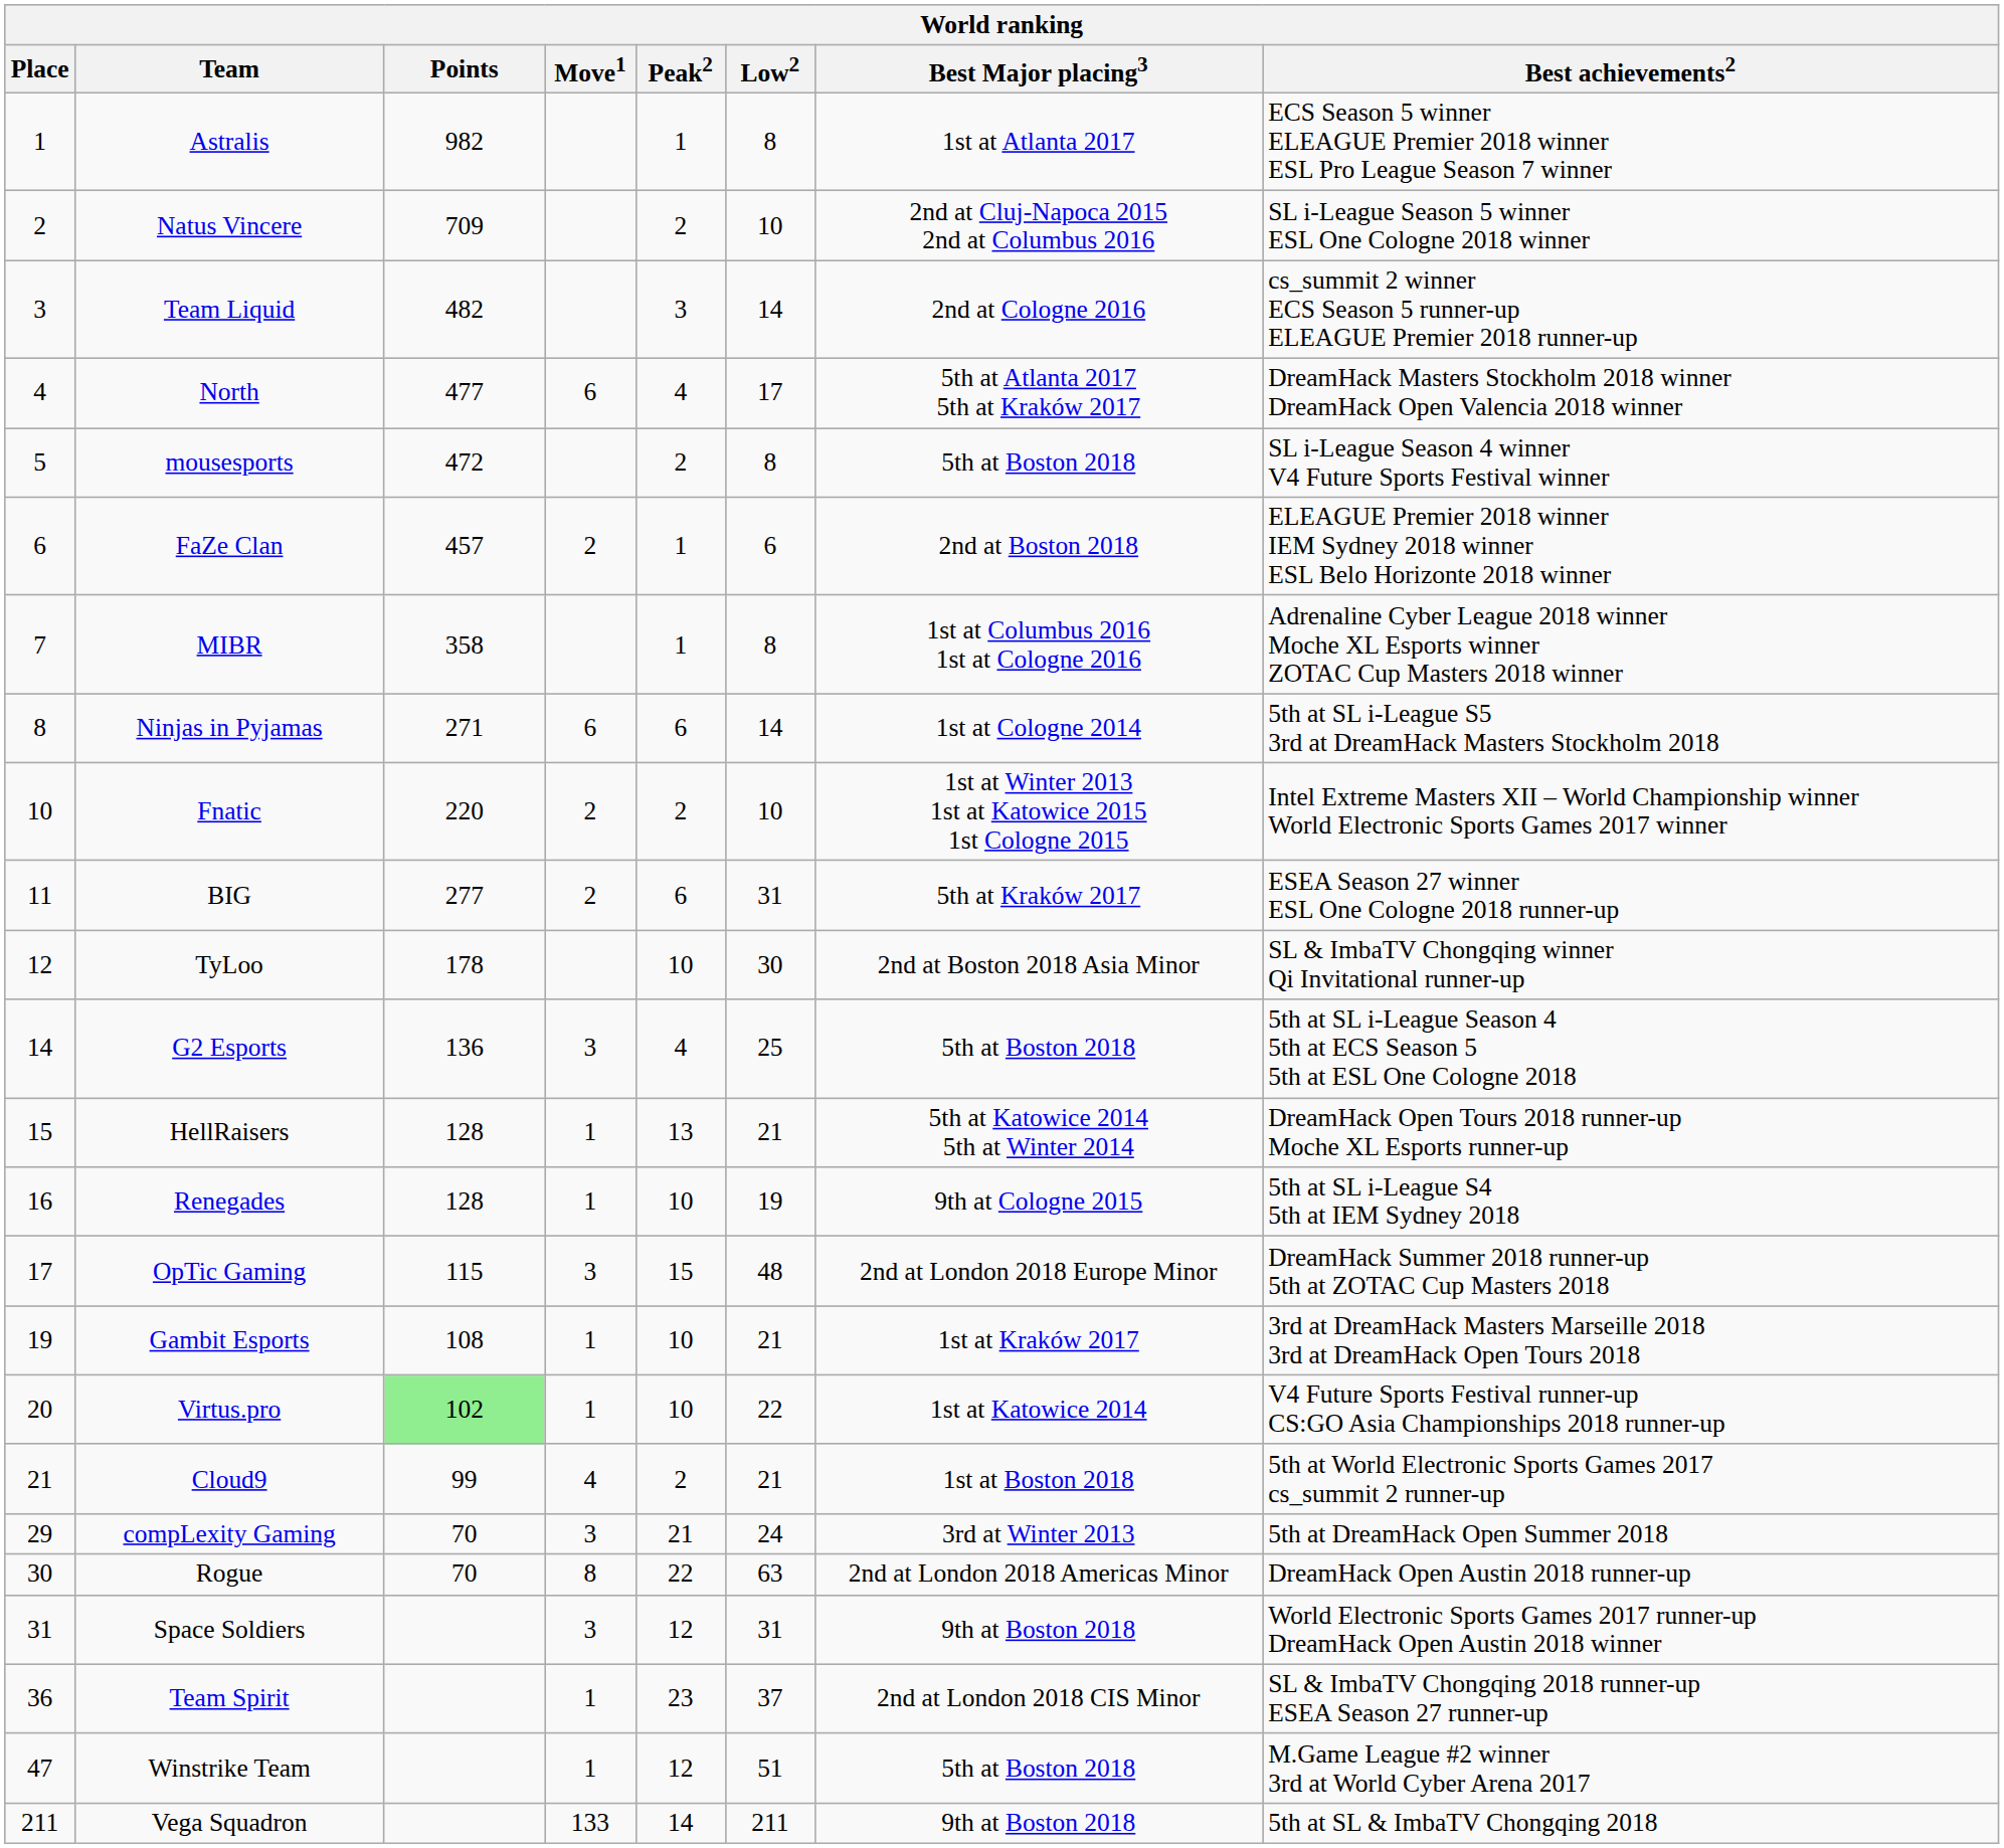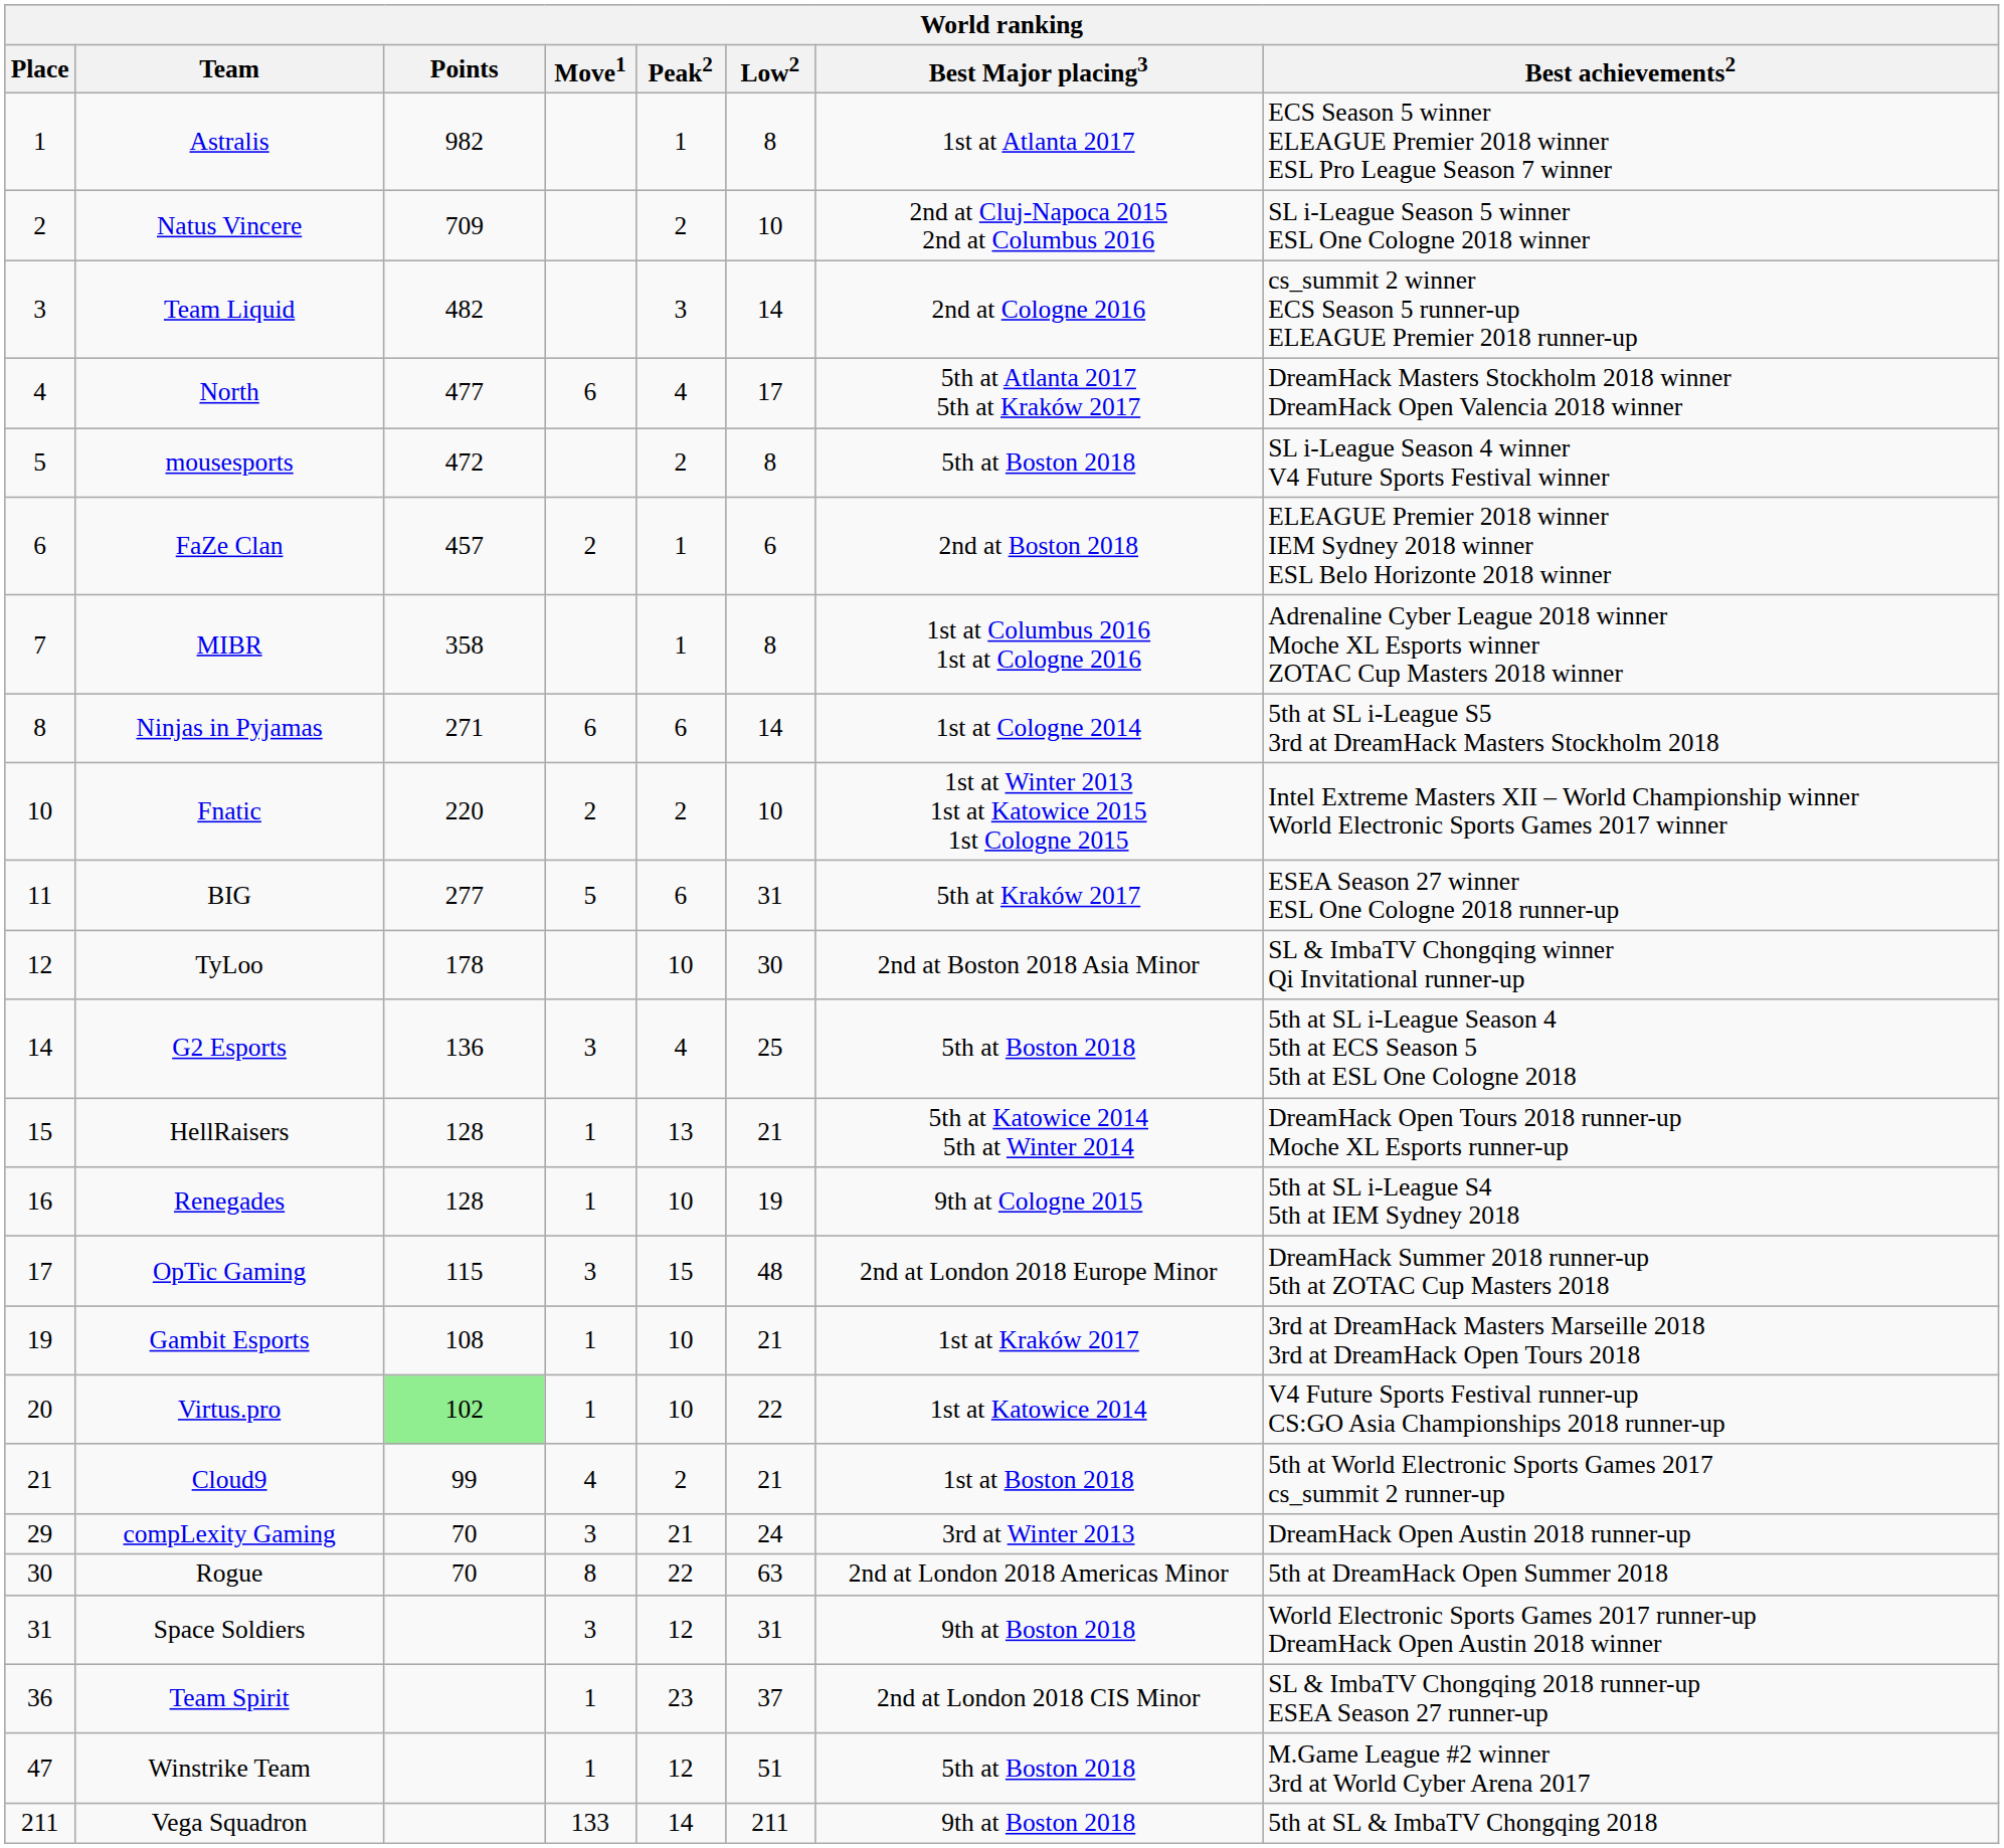 <table class="wikitable" style="text-align: center;">
 <tr>
 <th colspan=8>World ranking</th>
 </tr>
 <tr>
 <th width="30px">Place</th>
 <th width="200px">Team</th>
 <th width="100px">Points</th>
 <th width="50px">Move<sup>1</sup></th>
 <th width="50px">Peak<sup>2</sup></th>
 <th width="50px">Low<sup>2</sup></th>
 <th width="300px">Best Major placing<sup>3</sup></th>
 <th width="200px">Best achievements<sup>2</sup></th>
 </tr>
 <tr>
 <td>1</td>
 <td><a href='#'>Astralis</a></td>
 <td>982</td>
 <td></td>
 <td>1</td>
 <td>8</td>
 <td>1st at <a href='#'>Atlanta 2017</a></td>
 <td class="wikitable" style="text-align: left;" width="500px">ECS Season 5 winner<br>ELEAGUE Premier 2018 winner<br>ESL Pro League Season 7 winner</td>
 </tr>
 <tr>
 <td>2</td>
 <td><a href='#'>Natus Vincere</a></td>
 <td>709</td>
 <td></td>
 <td>2</td>
 <td>10</td>
 <td>2nd at <a href='#'>Cluj-Napoca 2015</a><br>2nd at <a href='#'>Columbus 2016</a></td>
 <td class="wikitable" style="text-align: left;" width="500px">SL i-League Season 5 winner<br>ESL One Cologne 2018 winner</td>
 </tr>
 <tr>
 <td>3</td>
 <td><a href='#'>Team Liquid</a></td>
 <td>482</td>
 <td></td>
 <td>3</td>
 <td>14</td>
 <td>2nd at <a href='#'>Cologne 2016</a></td>
 <td class="wikitable" style="text-align: left;" width="500px">cs_summit 2 winner<br>ECS Season 5 runner-up<br>ELEAGUE Premier 2018 runner-up</td>
 </tr>
 <tr>
 <td>4</td>
 <td><a href='#'>North</a></td>
 <td>477</td>
 <td> 6</td>
 <td>4</td>
 <td>17</td>
 <td>5th at <a href='#'>Atlanta 2017</a><br>5th at <a href='#'>Kraków 2017</a></td>
 <td class="wikitable" style="text-align: left;" width="500px">DreamHack Masters Stockholm 2018 winner<br>DreamHack Open Valencia 2018 winner</td>
 </tr>
 <tr>
 <td>5</td>
 <td><a href='#'>mousesports</a></td>
 <td>472</td>
 <td></td>
 <td>2</td>
 <td>8</td>
 <td>5th at <a href='#'>Boston 2018</a></td>
 <td class="wikitable" style="text-align: left;" width="500px">SL i-League Season 4 winner<br>V4 Future Sports Festival winner</td>
 </tr>
 <tr>
 <td>6</td>
 <td><a href='#'>FaZe Clan</a></td>
 <td>457</td>
 <td> 2</td>
 <td>1</td>
 <td>6</td>
 <td>2nd at <a href='#'>Boston 2018</a></td>
 <td class="wikitable" style="text-align: left;" width="500px">ELEAGUE Premier 2018 winner<br>IEM Sydney 2018 winner<br>ESL Belo Horizonte 2018 winner</td>
 </tr>
 <tr>
 <td>7</td>
 <td><a href='#'>MIBR</a></td>
 <td>358</td>
 <td></td>
 <td>1</td>
 <td>8</td>
 <td>1st at <a href='#'>Columbus 2016</a><br>1st at <a href='#'>Cologne 2016</a></td>
 <td class="wikitable" style="text-align: left;" width="500px">Adrenaline Cyber League 2018 winner<br>Moche XL Esports winner<br>ZOTAC Cup Masters 2018 winner</td>
 </tr>
 <tr>
 <td>8</td>
 <td><a href='#'>Ninjas in Pyjamas</a></td>
 <td>271</td>
 <td> 6</td>
 <td>6</td>
 <td>14</td>
 <td>1st at <a href='#'>Cologne 2014</a></td>
 <td class="wikitable" style="text-align: left;" width="500px">5th at SL i-League S5<br>3rd at DreamHack Masters Stockholm 2018</td>
 </tr>
 <tr>
 <td>10</td>
 <td><a href='#'>Fnatic</a></td>
 <td>220</td>
 <td> 2</td>
 <td>2</td>
 <td>10</td>
 <td>1st at <a href='#'>Winter 2013</a><br>1st at <a href='#'>Katowice 2015</a><br>1st <a href='#'>Cologne 2015</a></td>
 <td class="wikitable" style="text-align: left;" width="500px">Intel Extreme Masters XII – World Championship winner<br>World Electronic Sports Games 2017 winner</td>
 </tr>
 <tr>
 <td>11</td>
 <td>BIG</td>
 <td>277</td>
-<td> 2</td>
+<td> 5</td>
 <td>6</td>
 <td>31</td>
 <td>5th at <a href='#'>Kraków 2017</a></td>
 <td class="wikitable" style="text-align: left;" width="500px">ESEA Season 27 winner<br>ESL One Cologne 2018 runner-up</td>
 </tr>
 <tr>
 <td>12</td>
 <td>TyLoo</td>
 <td>178</td>
 <td></td>
 <td>10</td>
 <td>30</td>
 <td>2nd at Boston 2018 Asia Minor</td>
 <td class="wikitable" style="text-align: left;" width="500px">SL & ImbaTV Chongqing winner<br>Qi Invitational runner-up</td>
 </tr>
 <tr>
 <td>14</td>
 <td><a href='#'>G2 Esports</a></td>
 <td>136</td>
 <td> 3</td>
 <td>4</td>
 <td>25</td>
 <td>5th at <a href='#'>Boston 2018</a></td>
 <td class="wikitable" style="text-align: left;" width="500px">5th at SL i-League Season 4<br>5th at ECS Season 5<br>5th at ESL One Cologne 2018</td>
 </tr>
 <tr>
 <td>15</td>
 <td>HellRaisers</td>
 <td>128</td>
 <td> 1</td>
 <td>13</td>
 <td>21</td>
 <td>5th at <a href='#'>Katowice 2014</a><br>5th at <a href='#'>Winter 2014</a></td>
 <td class="wikitable" style="text-align: left;" width="500px">DreamHack Open Tours 2018 runner-up<br>Moche XL Esports runner-up</td>
 </tr>
 <tr>
 <td>16</td>
 <td><a href='#'>Renegades</a></td>
 <td>128</td>
 <td> 1</td>
 <td>10</td>
 <td>19</td>
 <td>9th at <a href='#'>Cologne 2015</a></td>
 <td class="wikitable" style="text-align: left;" width="500px">5th at SL i-League S4<br>5th at IEM Sydney 2018</td>
 </tr>
 <tr>
 <td>17</td>
 <td><a href='#'>OpTic Gaming</a></td>
 <td>115</td>
 <td> 3</td>
 <td>15</td>
 <td>48</td>
 <td>2nd at London 2018 Europe Minor</td>
 <td class="wikitable" style="text-align: left;" width="500px">DreamHack Summer 2018 runner-up<br>5th at ZOTAC Cup Masters 2018</td>
 </tr>
 <tr>
 <td>19</td>
 <td><a href='#'>Gambit Esports</a></td>
 <td>108</td>
 <td> 1</td>
 <td>10</td>
 <td>21</td>
 <td>1st at <a href='#'>Kraków 2017</a></td>
 <td class="wikitable" style="text-align: left;" width="500px">3rd at DreamHack Masters Marseille 2018<br>3rd at DreamHack Open Tours 2018</td>
 </tr>
 <tr>
 <td>20</td>
 <td><a href='#'>Virtus.pro</a></td>
 <td style="background: lightgreen;">102</td>
 <td> 1</td>
 <td>10</td>
 <td>22</td>
 <td>1st at <a href='#'>Katowice 2014</a></td>
 <td class="wikitable" style="text-align: left;" width="500px">V4 Future Sports Festival runner-up<br>CS:GO Asia Championships 2018 runner-up</td>
 </tr>
 <tr>
 <td>21</td>
 <td><a href='#'>Cloud9</a></td>
 <td>99</td>
 <td> 4</td>
 <td>2</td>
 <td>21</td>
 <td>1st at <a href='#'>Boston 2018</a></td>
 <td class="wikitable" style="text-align: left;" width="500px">5th at World Electronic Sports Games 2017<br>cs_summit 2 runner-up</td>
 </tr>
 <tr>
 <td>29</td>
 <td><a href='#'>compLexity Gaming</a></td>
 <td>70</td>
 <td> 3</td>
 <td>21</td>
 <td>24</td>
 <td>3rd at <a href='#'>Winter 2013</a></td>
-<td class="wikitable" style="text-align: left;" width="500px">5th at DreamHack Open Summer 2018</td>
+<td class="wikitable" style="text-align: left;" width="500px">DreamHack Open Austin 2018 runner-up</td>
 </tr>
 <tr>
 <td>30</td>
 <td>Rogue</td>
 <td>70</td>
 <td> 8</td>
 <td>22</td>
 <td>63</td>
 <td>2nd at London 2018 Americas Minor</td>
-<td class="wikitable" style="text-align: left;" width="500px">DreamHack Open Austin 2018 runner-up</td>
+<td class="wikitable" style="text-align: left;" width="500px">5th at DreamHack Open Summer 2018</td>
 </tr>
 <tr>
 <td>31</td>
 <td>Space Soldiers</td>
 <td></td>
 <td> 3</td>
 <td>12</td>
 <td>31</td>
 <td>9th at <a href='#'>Boston 2018</a></td>
 <td class="wikitable" style="text-align: left;" width="500px">World Electronic Sports Games 2017 runner-up<br>DreamHack Open Austin 2018 winner</td>
 </tr>
 <tr>
 <td>36</td>
 <td><a href='#'>Team Spirit</a></td>
 <td></td>
 <td> 1</td>
 <td>23</td>
 <td>37</td>
 <td>2nd at London 2018 CIS Minor</td>
 <td class="wikitable" style="text-align: left;" width="500px">SL & ImbaTV Chongqing 2018 runner-up<br>ESEA Season 27 runner-up</td>
 </tr>
 <tr>
 <td>47</td>
 <td>Winstrike Team</td>
 <td></td>
 <td> 1</td>
 <td>12</td>
 <td>51</td>
 <td>5th at <a href='#'>Boston 2018</a></td>
 <td class="wikitable" style="text-align: left;" width="500px">M.Game League #2 winner<br>3rd at World Cyber Arena 2017</td>
 </tr>
 <tr>
 <td>211</td>
 <td>Vega Squadron</td>
 <td></td>
 <td> 133</td>
 <td>14</td>
 <td>211</td>
 <td>9th at <a href='#'>Boston 2018</a></td>
 <td class="wikitable" style="text-align: left;" width="500px">5th at SL & ImbaTV Chongqing 2018</td>
 </tr>
 </table>
